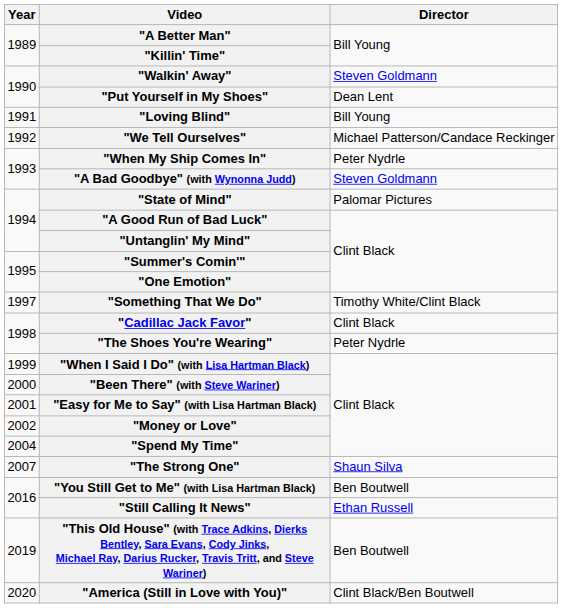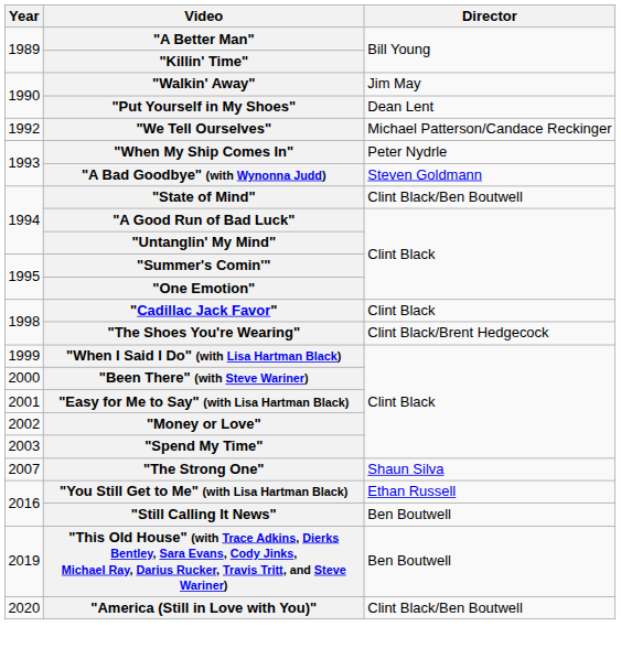 <table class="wikitable plainrowheaders">
 <tr>
 <th>Year</th>
 <th style="width:22em;">Video</th>
 <th>Director</th>
 </tr>
 <tr>
 <td rowspan="2">1989</td>
 <th scope="row">"A Better Man"</th>
 <td rowspan="2">Bill Young</td>
 </tr>
 <tr>
 <th scope="row">"Killin' Time"</th>
 </tr>
 <tr>
 <td rowspan="2">1990</td>
 <th scope="row">"Walkin' Away"</th>
-<td><a href='#'>Steven Goldmann</a></td>
+<td>Jim May</td>
 </tr>
 <tr>
 <th scope="row">"Put Yourself in My Shoes"</th>
 <td>Dean Lent</td>
-</tr>
-<tr>
-<td>1991</td>
-<th scope="row">"Loving Blind"</th>
-<td>Bill Young</td>
 </tr>
 <tr>
 <td>1992</td>
 <th scope="row">"We Tell Ourselves"</th>
 <td>Michael Patterson/Candace Reckinger</td>
 </tr>
 <tr>
 <td rowspan="2">1993</td>
 <th scope="row">"When My Ship Comes In"</th>
 <td>Peter Nydrle</td>
 </tr>
 <tr>
 <th scope="row">"A Bad Goodbye" <small>(with <a href='#'>Wynonna Judd</a>)</small></th>
 <td><a href='#'>Steven Goldmann</a></td>
 </tr>
 <tr>
 <td rowspan="3">1994</td>
 <th scope="row">"State of Mind"</th>
-<td>Palomar Pictures</td>
+<td>Clint Black/Ben Boutwell</td>
 </tr>
 <tr>
 <th scope="row">"A Good Run of Bad Luck"</th>
 <td rowspan="4">Clint Black</td>
 </tr>
 <tr>
 <th scope="row">"Untanglin' My Mind"</th>
 </tr>
 <tr>
 <td rowspan="2">1995</td>
 <th scope="row">"Summer's Comin'"</th>
 </tr>
 <tr>
 <th scope="row">"One Emotion"</th>
 </tr>
 <tr>
-<td>1997</td>
-<th scope="row">"Something That We Do"</th>
-<td>Timothy White/Clint Black</td>
-</tr>
-<tr>
 <td rowspan="2">1998</td>
 <th scope="row">"<a href='#'>Cadillac Jack Favor</a>"</th>
 <td>Clint Black</td>
 </tr>
 <tr>
 <th scope="row">"The Shoes You're Wearing"</th>
-<td>Peter Nydrle</td>
+<td>Clint Black/Brent Hedgecock</td>
 </tr>
 <tr>
 <td>1999</td>
 <th scope="row">"When I Said I Do" <small>(with <a href='#'>Lisa Hartman Black</a>)</small></th>
 <td rowspan="5">Clint Black</td>
 </tr>
 <tr>
 <td>2000</td>
 <th scope="row">"Been There" <small>(with <a href='#'>Steve Wariner</a>)</small></th>
 </tr>
 <tr>
 <td>2001</td>
 <th scope="row">"Easy for Me to Say" <small>(with Lisa Hartman Black)</small></th>
 </tr>
 <tr>
 <td>2002</td>
 <th scope="row">"Money or Love"</th>
 </tr>
 <tr>
-<td>2004</td>
+<td>2003</td>
 <th scope="row">"Spend My Time"</th>
 </tr>
 <tr>
 <td>2007</td>
 <th scope="row">"The Strong One"</th>
 <td><a href='#'>Shaun Silva</a></td>
 </tr>
 <tr>
 <td rowspan="2">2016</td>
 <th scope="row">"You Still Get to Me" <small>(with Lisa Hartman Black)</small></th>
-<td>Ben Boutwell</td>
+<td><a href='#'>Ethan Russell</a></td>
 </tr>
 <tr>
 <th scope="row">"Still Calling It News"</th>
-<td><a href='#'>Ethan Russell</a></td>
+<td>Ben Boutwell</td>
 </tr>
 <tr>
 <td>2019</td>
 <th scope="row">"This Old House" <small>(with <a href='#'>Trace Adkins</a>, <a href='#'>Dierks Bentley</a>, <a href='#'>Sara Evans</a>, <a href='#'>Cody Jinks</a>,<br><a href='#'>Michael Ray</a>, <a href='#'>Darius Rucker</a>, <a href='#'>Travis Tritt</a>, and <a href='#'>Steve Wariner</a>)</small></th>
 <td>Ben Boutwell</td>
 </tr>
 <tr>
 <td>2020</td>
 <th scope="row">"America (Still in Love with You)"</th>
 <td>Clint Black/Ben Boutwell</td>
 </tr>
 </table>
